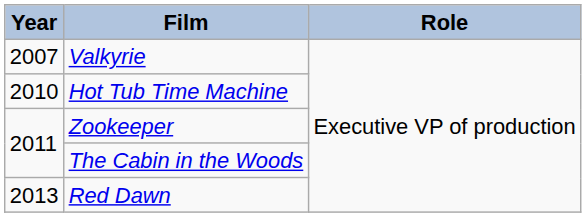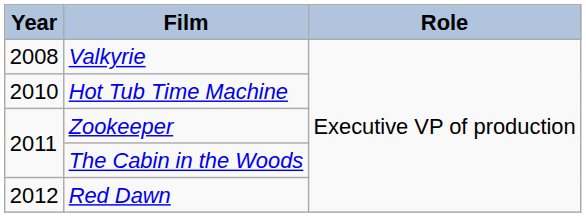 <table class="wikitable" style="font-size:95%;">
 <tr>
 <th style="background:#B0C4DE;">Year</th>
 <th style="background:#B0C4DE;">Film</th>
 <th style="background:#B0C4DE;">Role</th>
 </tr>
 <tr>
-<td>2007</td>
+<td>2008</td>
 <td><em><a href='#'>Valkyrie</a></em></td>
 <td rowspan=5>Executive VP of production</td>
 </tr>
 <tr>
 <td>2010</td>
 <td><em><a href='#'>Hot Tub Time Machine</a></em></td>
 </tr>
 <tr>
 <td rowspan=2>2011</td>
 <td><em><a href='#'>Zookeeper</a></em></td>
 </tr>
 <tr>
 <td><em><a href='#'>The Cabin in the Woods</a></em></td>
 </tr>
 <tr>
-<td>2013</td>
+<td>2012</td>
 <td><em><a href='#'>Red Dawn</a></em></td>
 </tr>
 </table>
